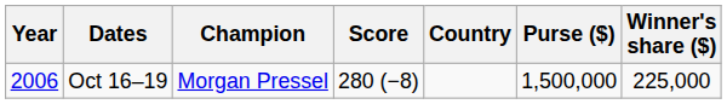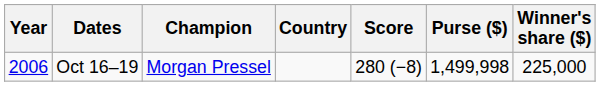 <table class="wikitable">
 <tr>
 <th>Year</th>
 <th>Dates</th>
 <th>Champion</th>
+<th>Country</th>
 <th>Score</th>
-<th>Country</th>
 <th>Purse ($)</th>
 <th>Winner's<br>share ($)</th>
 </tr>
 <tr>
 <td><a href='#'>2006</a></td>
 <td>Oct 16–19</td>
 <td><a href='#'>Morgan Pressel</a></td>
+<td></td>
 <td>280 (−8)</td>
-<td></td>
-<td>1,500,000</td>
+<td>1,499,998</td>
 <td align=center>225,000</td>
 </tr>
 </table>
